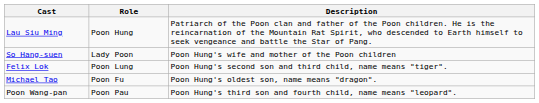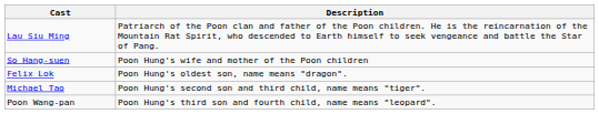 <table class="wikitable" width="70%">
 <tr>
 <th style="width:16%">Cast</th>
-<th style="width:15%">Role</th>
 <th style="width:69%">Description</th>
 </tr>
 <tr>
 <td><a href='#'>Lau Siu Ming</a></td>
-<td>Poon Hung</td>
 <td>Patriarch of the Poon clan and father of the Poon children. He is the reincarnation of the Mountain Rat Spirit, who descended to Earth himself to seek vengeance and battle the Star of Pang.</td>
 </tr>
 <tr>
 <td><a href='#'>So Hang-suen</a></td>
-<td>Lady Poon</td>
 <td>Poon Hung's wife and mother of the Poon children</td>
 </tr>
 <tr>
 <td><a href='#'>Felix Lok</a></td>
-<td>Poon Lung</td>
+<td>Poon Hung's oldest son, name means "dragon".</td>
+</tr>
+<tr>
+<td><a href='#'>Michael Tao</a></td>
 <td>Poon Hung's second son and third child, name means "tiger".</td>
 </tr>
 <tr>
-<td><a href='#'>Michael Tao</a></td>
-<td>Poon Fu</td>
-<td>Poon Hung's oldest son, name means "dragon".</td>
-</tr>
-<tr>
 <td>Poon Wang-pan</td>
-<td>Poon Pau</td>
 <td>Poon Hung's third son and fourth child, name means "leopard".</td>
 </tr>
 </table>
